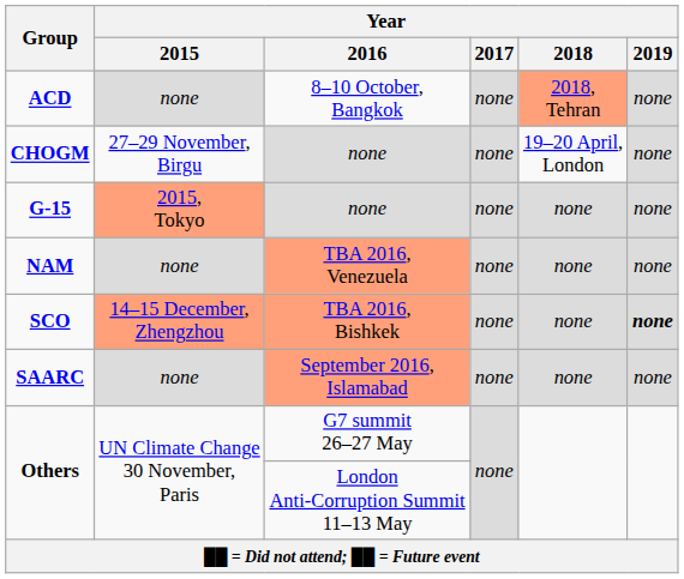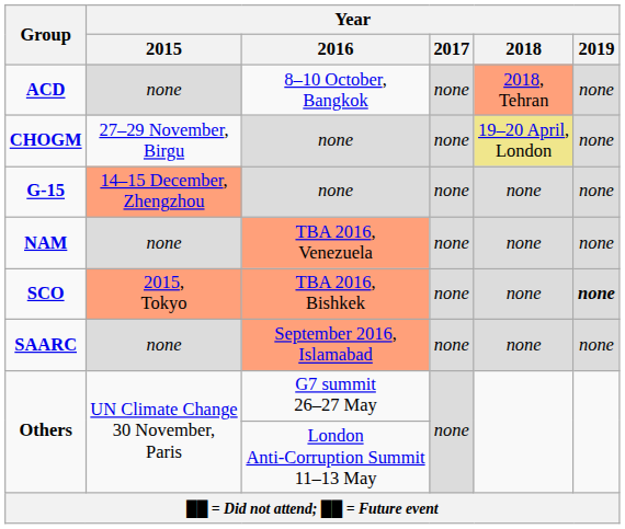 <table class="wikitable" style="margin:1em auto; font-size:85%; text-align:center;">
 <tr>
 <th rowspan="2">Group</th>
 <th colspan="5">Year</th>
 </tr>
 <tr>
 <th>2015</th>
 <th>2016</th>
 <th>2017</th>
 <th>2018</th>
 <th>2019</th>
 </tr>
 <tr>
 <td><strong><a href='#'>ACD</a></strong></td>
 <td style="background:#dcdcdc;"><em>none</em></td>
 <td><a href='#'>8–10 October</a>,<br><a href='#'>Bangkok</a></td>
 <td style="background:#dcdcdc;"><em>none</em></td>
 <td style="background:#ffa07a;"><a href='#'>2018</a>,<br>Tehran</td>
 <td style="background:#dcdcdc;"><em>none</em></td>
 </tr>
 <tr>
 <td><strong><a href='#'>CHOGM</a></strong></td>
 <td><a href='#'>27–29 November</a>,<br><a href='#'>Birgu</a></td>
 <td style="background:#dcdcdc;"><em>none</em></td>
 <td style="background:#dcdcdc;"><em>none</em></td>
-<td><a href='#'>19–20 April</a>,<br>London</td>
+<td style="background: khaki;"><a href='#'>19–20 April</a>,<br>London</td>
 <td style="background:#dcdcdc;"><em>none</em></td>
 </tr>
 <tr>
 <td><strong><a href='#'>G-15</a></strong></td>
-<td style="background:#ffa07a;"><a href='#'>2015</a>,<br>Tokyo</td>
+<td style="background:#ffa07a;"><a href='#'>14–15 December</a>,<br><a href='#'>Zhengzhou</a></td>
 <td style="background:#dcdcdc;"><em>none</em></td>
 <td style="background:#dcdcdc;"><em>none</em></td>
 <td style="background:#dcdcdc;"><em>none</em></td>
 <td style="background:#dcdcdc;"><em>none</em></td>
 </tr>
 <tr>
 <td><strong><a href='#'>NAM</a></strong></td>
 <td style="background:#dcdcdc;"><em>none</em></td>
 <td style="background:#ffa07a;"><a href='#'>TBA 2016</a>,<br>Venezuela</td>
 <td style="background:#dcdcdc;"><em>none</em></td>
 <td style="background:#dcdcdc;"><em>none</em></td>
 <td style="background:#dcdcdc;"><em>none</em></td>
 </tr>
 <tr>
 <td><strong><a href='#'>SCO</a></strong></td>
-<td style="background:#ffa07a;"><a href='#'>14–15 December</a>,<br><a href='#'>Zhengzhou</a></td>
+<td style="background:#ffa07a;"><a href='#'>2015</a>,<br>Tokyo</td>
 <td style="background:#ffa07a;"><a href='#'>TBA 2016</a>,<br>Bishkek</td>
 <td style="background:#dcdcdc;"><em>none</em></td>
 <td style="background:#dcdcdc;"><em>none</em></td>
 <td style="background:#dcdcdc;"><strong><em>none</em></strong></td>
 </tr>
 <tr>
 <td><strong><a href='#'>SAARC</a></strong></td>
 <td style="background:#dcdcdc;"><em>none</em></td>
 <td style="background:#ffa07a;"><a href='#'>September 2016</a>,<br><a href='#'>Islamabad</a></td>
 <td style="background:#dcdcdc;"><em>none</em></td>
 <td style="background:#dcdcdc;"><em>none</em></td>
 <td style="background:#dcdcdc;"><em>none</em></td>
 </tr>
 <tr>
 <td rowspan="2"><strong>Others</strong></td>
 <td rowspan="2"><a href='#'>UN Climate Change</a><br>30 November,<br>Paris</td>
 <td><a href='#'>G7 summit</a><br>26–27 May<br></td>
 <td rowspan="2" style="background:#dcdcdc;"><em>none</em></td>
 <td rowspan="2"></td>
 <td rowspan="2"></td>
 </tr>
 <tr>
 <td><a href='#'>London<br>Anti-Corruption Summit</a><br>11–13 May<br></td>
 </tr>
 <tr>
 <th colspan="6"><small><em><span>██</span> = Did not attend; <span>██</span> = Future event</em></small></th>
 </tr>
 </table>
